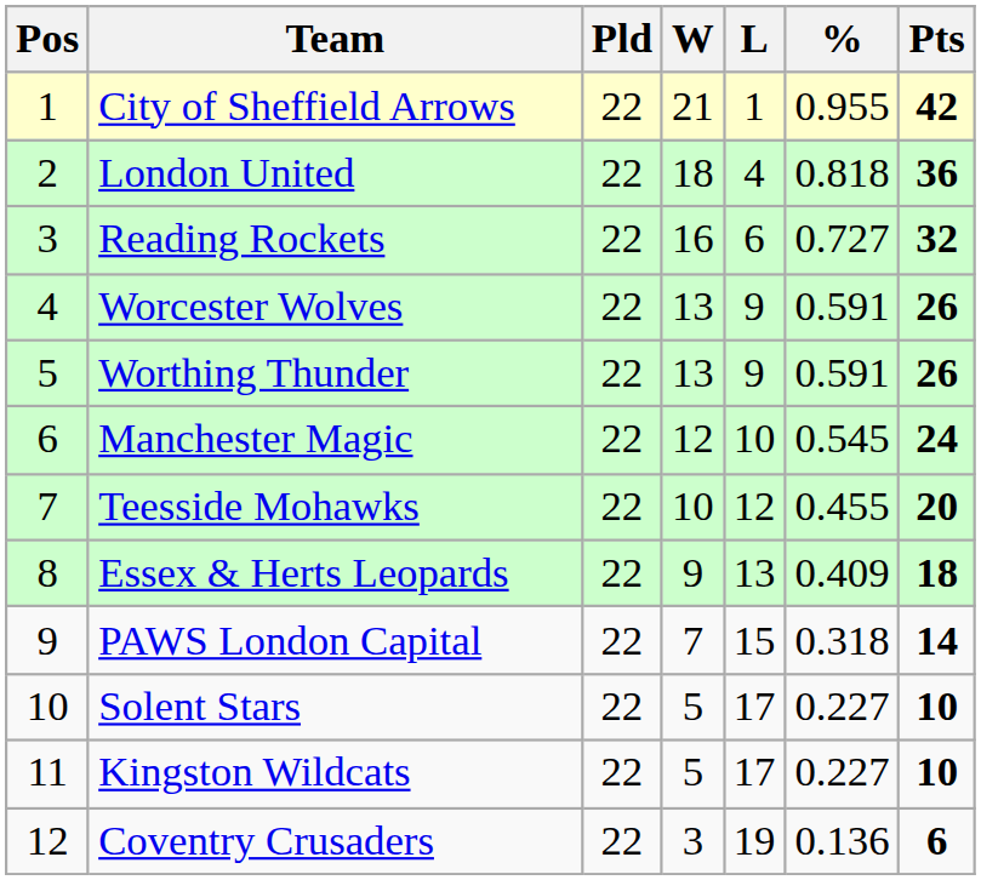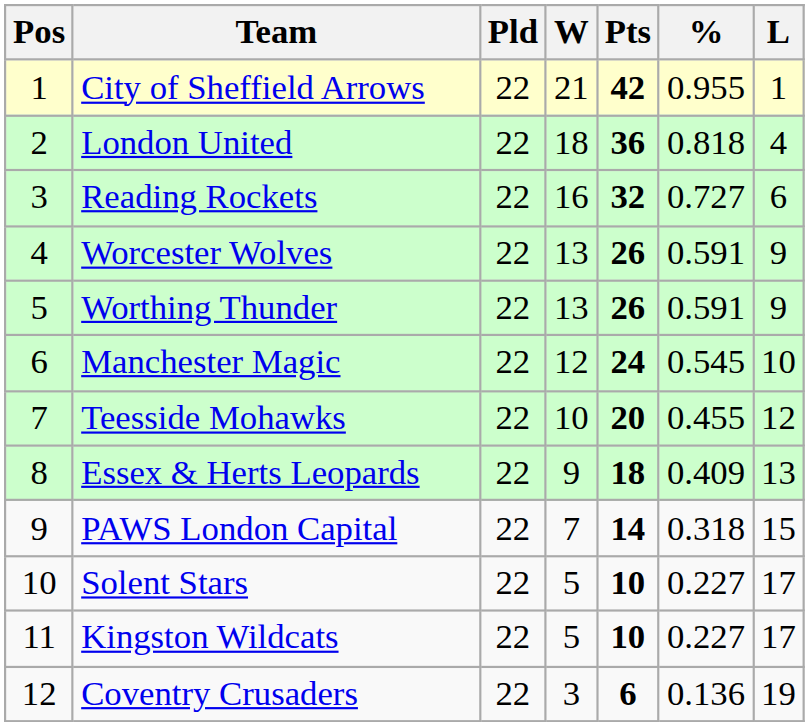 <table class="wikitable" style="text-align: center;">
 <tr>
 <th>Pos</th>
 <th scope="col" style="width: 180px;">Team</th>
 <th>Pld</th>
 <th>W</th>
+<th>Pts</th>
+<th>%</th>
 <th>L</th>
-<th>%</th>
-<th>Pts</th>
 </tr>
 <tr style="background: #ffffcc;">
 <td>1</td>
 <td style="text-align:left;"><a href='#'>City of Sheffield Arrows</a></td>
 <td>22</td>
 <td>21</td>
+<td><strong>42</strong></td>
+<td>0.955</td>
 <td>1</td>
-<td>0.955</td>
-<td><strong>42</strong></td>
 </tr>
 <tr style="background: #ccffcc;">
 <td>2</td>
 <td style="text-align:left;"><a href='#'>London United</a></td>
 <td>22</td>
 <td>18</td>
+<td><strong>36</strong></td>
+<td>0.818</td>
 <td>4</td>
-<td>0.818</td>
-<td><strong>36</strong></td>
 </tr>
 <tr style="background: #ccffcc;">
 <td>3</td>
 <td style="text-align:left;"><a href='#'>Reading Rockets</a></td>
 <td>22</td>
 <td>16</td>
+<td><strong>32</strong></td>
+<td>0.727</td>
 <td>6</td>
-<td>0.727</td>
-<td><strong>32</strong></td>
 </tr>
 <tr style="background: #ccffcc;">
 <td>4</td>
 <td style="text-align:left;"><a href='#'>Worcester Wolves</a></td>
 <td>22</td>
 <td>13</td>
+<td><strong>26</strong></td>
+<td>0.591</td>
 <td>9</td>
-<td>0.591</td>
-<td><strong>26</strong></td>
 </tr>
 <tr style="background: #ccffcc;">
 <td>5</td>
 <td style="text-align:left;"><a href='#'>Worthing Thunder</a></td>
 <td>22</td>
 <td>13</td>
+<td><strong>26</strong></td>
+<td>0.591</td>
 <td>9</td>
-<td>0.591</td>
-<td><strong>26</strong></td>
 </tr>
 <tr style="background: #ccffcc;">
 <td>6</td>
 <td style="text-align:left;"><a href='#'>Manchester Magic</a></td>
 <td>22</td>
 <td>12</td>
+<td><strong>24</strong></td>
+<td>0.545</td>
 <td>10</td>
-<td>0.545</td>
-<td><strong>24</strong></td>
 </tr>
 <tr style="background: #ccffcc;">
 <td>7</td>
 <td style="text-align:left;"><a href='#'>Teesside Mohawks</a></td>
 <td>22</td>
 <td>10</td>
+<td><strong>20</strong></td>
+<td>0.455</td>
 <td>12</td>
-<td>0.455</td>
-<td><strong>20</strong></td>
 </tr>
 <tr style="background: #ccffcc;">
 <td>8</td>
 <td style="text-align:left;"><a href='#'>Essex & Herts Leopards</a></td>
 <td>22</td>
 <td>9</td>
+<td><strong>18</strong></td>
+<td>0.409</td>
 <td>13</td>
-<td>0.409</td>
-<td><strong>18</strong></td>
 </tr>
 <tr>
 <td>9</td>
 <td style="text-align:left;"><a href='#'>PAWS London Capital</a></td>
 <td>22</td>
 <td>7</td>
+<td><strong>14</strong></td>
+<td>0.318</td>
 <td>15</td>
-<td>0.318</td>
-<td><strong>14</strong></td>
 </tr>
 <tr>
 <td>10</td>
 <td style="text-align:left;"><a href='#'>Solent Stars</a></td>
 <td>22</td>
 <td>5</td>
+<td><strong>10</strong></td>
+<td>0.227</td>
 <td>17</td>
-<td>0.227</td>
-<td><strong>10</strong></td>
 </tr>
 <tr>
 <td>11</td>
 <td style="text-align:left;"><a href='#'>Kingston Wildcats</a></td>
 <td>22</td>
 <td>5</td>
+<td><strong>10</strong></td>
+<td>0.227</td>
 <td>17</td>
-<td>0.227</td>
-<td><strong>10</strong></td>
 </tr>
 <tr>
 <td>12</td>
 <td style="text-align:left;"><a href='#'>Coventry Crusaders</a></td>
 <td>22</td>
 <td>3</td>
+<td><strong>6</strong></td>
+<td>0.136</td>
 <td>19</td>
-<td>0.136</td>
-<td><strong>6</strong></td>
 </tr>
 </table>
